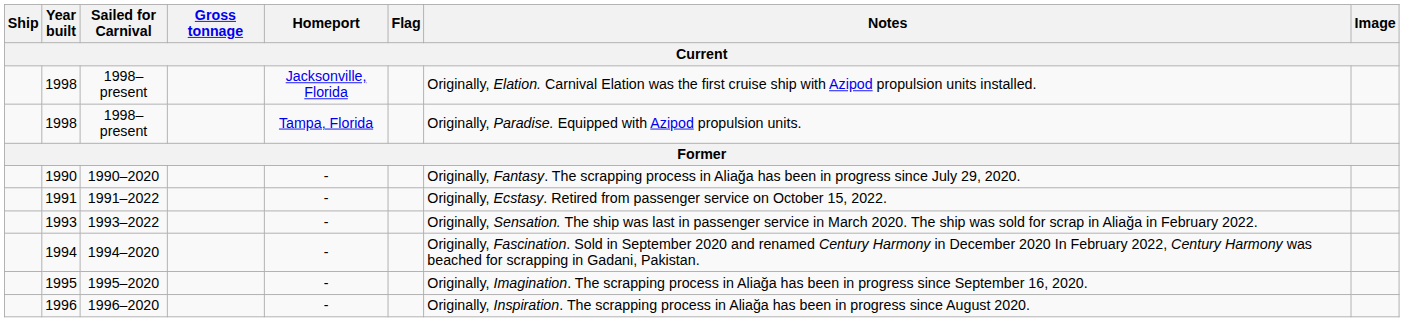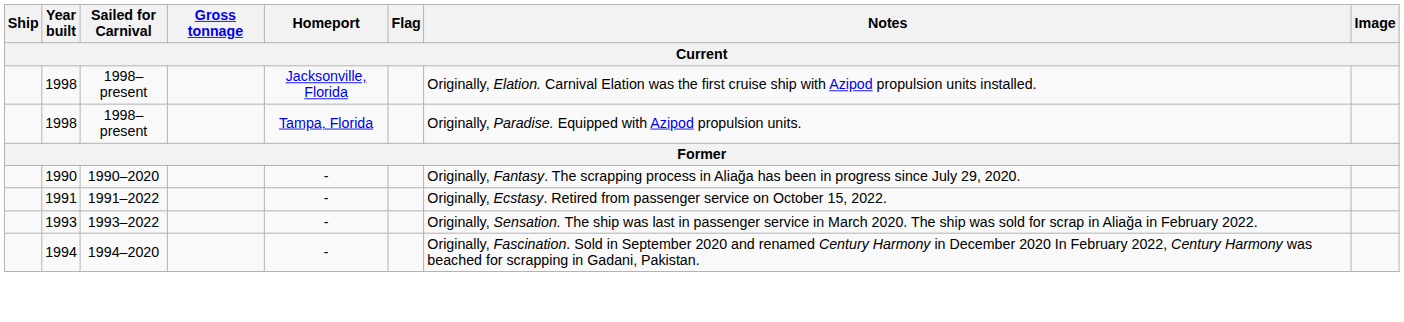 <table class="wikitable sortable">
 <tr>
 <th>Ship</th>
 <th>Year<br>built</th>
 <th>Sailed for<br>Carnival</th>
 <th><a href='#'>Gross tonnage</a></th>
 <th>Homeport</th>
 <th>Flag</th>
 <th>Notes</th>
 <th>Image</th>
 </tr>
 <tr>
 <th colspan="8">Current</th>
 </tr>
 <tr>
 <td></td>
 <td style="text-align:Center;">1998</td>
 <td style="text-align:Center;">1998–present</td>
 <td style="text-align:Center;"></td>
 <td style="text-align:Center;"><a href='#'>Jacksonville, Florida</a></td>
 <td style="text-align:Center;"></td>
 <td style="text-align:Left;">Originally, <em>Elation.</em> Carnival Elation was the first cruise ship with <a href='#'>Azipod</a> propulsion units installed.</td>
 <td></td>
 </tr>
 <tr>
 <td></td>
 <td style="text-align:Center;">1998</td>
 <td style="text-align:Center;">1998–present</td>
 <td style="text-align:Center;"></td>
 <td style="text-align:Center;"><a href='#'>Tampa, Florida</a></td>
 <td style="text-align:Center;"></td>
 <td style="text-align:Left;">Originally, <em>Paradise.</em> Equipped with <a href='#'>Azipod</a> propulsion units.</td>
 <td></td>
 </tr>
 <tr>
 <th colspan="8">Former</th>
 </tr>
 <tr>
 <td></td>
 <td style="text-align:Center;">1990</td>
 <td style="text-align:Center;">1990–2020</td>
 <td style="text-align:Center;"></td>
 <td style="text-align:Center;">-</td>
 <td style="text-align:Center;"></td>
 <td align="Left">Originally, <em>Fantasy</em>. The scrapping process in Aliağa has been in progress since July 29, 2020.</td>
 <td></td>
 </tr>
 <tr>
 <td></td>
 <td style="text-align:Center;">1991</td>
 <td style="text-align:Center;">1991–2022</td>
 <td style="text-align:Center;"></td>
 <td style="text-align:Center;">-</td>
 <td style="text-align:Center;"></td>
 <td style="text-align:Left;">Originally, <em>Ecstasy</em>. Retired from passenger service on October 15, 2022. </td>
 <td></td>
 </tr>
 <tr>
 <td></td>
 <td style="text-align:Center;">1993</td>
 <td style="text-align:Center;">1993–2022</td>
 <td style="text-align:Center;"></td>
 <td style="text-align:Center;">-</td>
 <td style="text-align:Center;"></td>
 <td style="text-align:Left;">Originally, <em>Sensation.</em> The ship was last in passenger service in March 2020. The ship was sold for scrap in Aliağa in February 2022.</td>
 <td></td>
 </tr>
 <tr>
 <td></td>
 <td style="text-align:Center;">1994</td>
 <td style="text-align:Center;">1994–2020</td>
 <td style="text-align:Center;"></td>
 <td style="text-align:Center;">-</td>
 <td style="text-align:Center;"></td>
 <td style="text-align:Left;">Originally, <em>Fascination</em>. Sold in September 2020 and renamed <em>Century Harmony</em> in December 2020 In February 2022, <em>Century</em> <em>Harmony</em> was beached for scrapping in Gadani, Pakistan.</td>
 <td></td>
 </tr>
-<tr>
-<td></td>
-<td style="text-align:Center;">1995</td>
-<td style="text-align:Center;">1995–2020</td>
-<td style="text-align:Center;"></td>
-<td style="text-align:Center;">-</td>
-<td style="text-align:Center;"></td>
-<td style="text-align:Left;">Originally, <em>Imagination</em>. The scrapping process in Aliağa has been in progress since September 16, 2020.</td>
-<td></td>
-</tr>
-<tr>
-<td></td>
-<td style="text-align:Center;">1996</td>
-<td style="text-align:Center;">1996–2020</td>
-<td style="text-align:Center;"></td>
-<td style="text-align:Center;">-</td>
-<td style="text-align:Center;"></td>
-<td>Originally, <em>Inspiration</em>. The scrapping process in Aliağa has been in progress since August 2020.</td>
-<td></td>
-</tr>
 </table>
